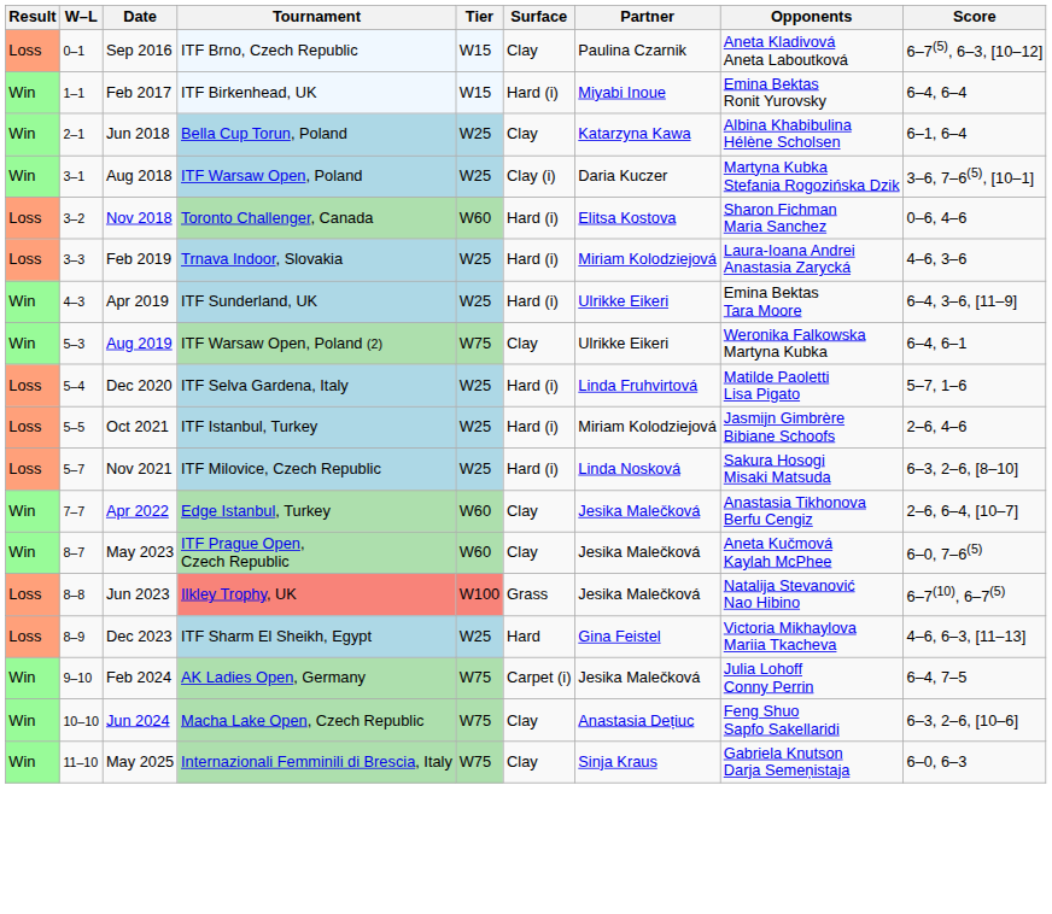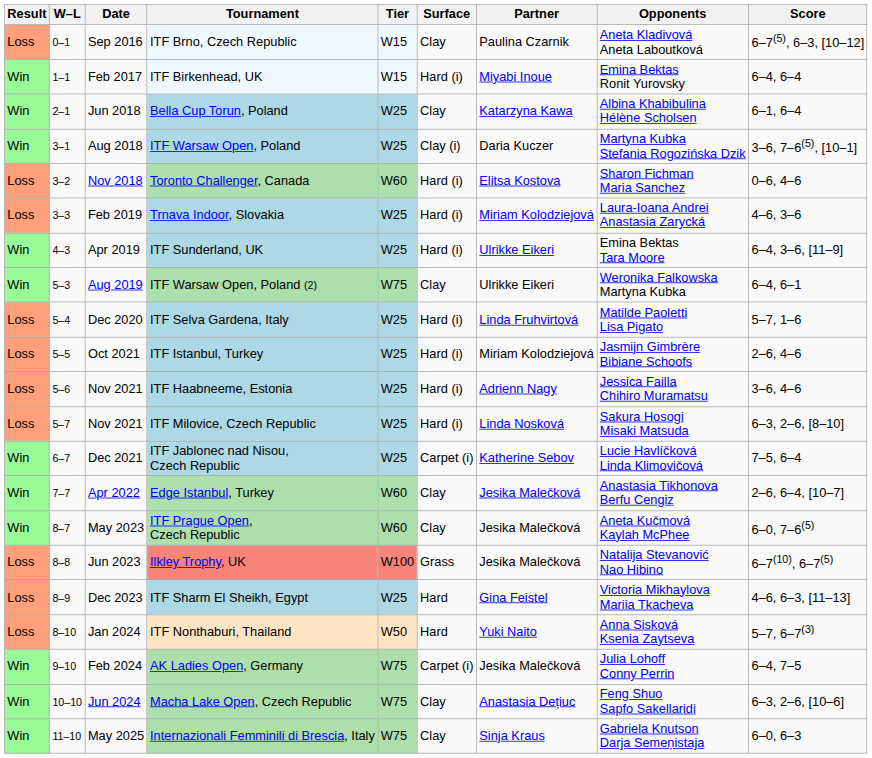 <table class="sortable wikitable">
 <tr>
 <th>Result</th>
 <th class="unsortable">W–L</th>
 <th>Date</th>
 <th>Tournament</th>
 <th>Tier</th>
 <th>Surface</th>
 <th>Partner</th>
 <th>Opponents</th>
 <th class="unsortable">Score</th>
 </tr>
 <tr>
 <td bgcolor="ffa07a">Loss</td>
 <td><small>0–1</small></td>
 <td>Sep 2016</td>
 <td style="background:#f0f8ff;">ITF Brno, Czech Republic</td>
 <td style="background:#f0f8ff;">W15</td>
 <td>Clay</td>
 <td> Paulina Czarnik</td>
 <td> <a href='#'>Aneta Kladivová</a> <br>  Aneta Laboutková</td>
 <td>6–7<sup>(5)</sup>, 6–3, [10–12]</td>
 </tr>
 <tr>
 <td style="background:#98fb98;">Win</td>
 <td><small>1–1</small></td>
 <td>Feb 2017</td>
 <td style="background:#f0f8ff;">ITF Birkenhead, UK</td>
 <td style="background:#f0f8ff;">W15</td>
 <td>Hard (i)</td>
 <td> <a href='#'>Miyabi Inoue</a></td>
 <td> <a href='#'>Emina Bektas</a> <br>  Ronit Yurovsky</td>
 <td>6–4, 6–4</td>
 </tr>
 <tr>
 <td style="background:#98fb98;">Win</td>
 <td><small>2–1</small></td>
 <td>Jun 2018</td>
 <td style="background:lightblue;"><a href='#'>Bella Cup Torun</a>, Poland</td>
 <td style="background:lightblue;">W25</td>
 <td>Clay</td>
 <td> <a href='#'>Katarzyna Kawa</a></td>
 <td> <a href='#'>Albina Khabibulina</a> <br>  <a href='#'>Hélène Scholsen</a></td>
 <td>6–1, 6–4</td>
 </tr>
 <tr>
 <td style="background:#98fb98;">Win</td>
 <td><small>3–1</small></td>
 <td>Aug 2018</td>
 <td style="background:lightblue;"><a href='#'>ITF Warsaw Open</a>, Poland</td>
 <td style="background:lightblue;">W25</td>
 <td>Clay (i)</td>
 <td> Daria Kuczer</td>
 <td> <a href='#'>Martyna Kubka</a> <br>  <a href='#'>Stefania Rogozińska Dzik</a></td>
 <td>3–6, 7–6<sup>(5)</sup>, [10–1]</td>
 </tr>
 <tr>
 <td bgcolor="FFA07A">Loss</td>
 <td><small>3–2</small></td>
 <td><a href='#'>Nov 2018</a></td>
 <td style="background:#addfad;"><a href='#'>Toronto Challenger</a>, Canada</td>
 <td style="background:#addfad;">W60</td>
 <td>Hard (i)</td>
 <td> <a href='#'>Elitsa Kostova</a></td>
 <td> <a href='#'>Sharon Fichman</a> <br>  <a href='#'>Maria Sanchez</a></td>
 <td>0–6, 4–6</td>
 </tr>
 <tr>
 <td bgcolor="FFA07A">Loss</td>
 <td><small>3–3</small></td>
 <td>Feb 2019</td>
 <td style="background:lightblue;"><a href='#'>Trnava Indoor</a>, Slovakia</td>
 <td style="background:lightblue;">W25</td>
 <td>Hard (i)</td>
 <td> <a href='#'>Miriam Kolodziejová</a></td>
 <td> <a href='#'>Laura-Ioana Andrei</a> <br>  <a href='#'>Anastasia Zarycká</a></td>
 <td>4–6, 3–6</td>
 </tr>
 <tr>
 <td style="background:#98fb98;">Win</td>
 <td><small>4–3</small></td>
 <td>Apr 2019</td>
 <td style="background:lightblue;">ITF Sunderland, UK</td>
 <td style="background:lightblue;">W25</td>
 <td>Hard (i)</td>
 <td> <a href='#'>Ulrikke Eikeri</a></td>
 <td> Emina Bektas <br>  <a href='#'>Tara Moore</a></td>
 <td>6–4, 3–6, [11–9]</td>
 </tr>
 <tr>
 <td style="background:#98fb98;">Win</td>
 <td><small>5–3</small></td>
 <td><a href='#'>Aug 2019</a></td>
 <td style="background:#addfad;">ITF Warsaw Open, Poland <small>(2)</small></td>
 <td style="background:#addfad;">W75</td>
 <td>Clay</td>
 <td> Ulrikke Eikeri</td>
 <td> <a href='#'>Weronika Falkowska</a> <br>  Martyna Kubka</td>
 <td>6–4, 6–1</td>
 </tr>
 <tr>
 <td bgcolor="FFA07A">Loss</td>
 <td><small>5–4</small></td>
 <td>Dec 2020</td>
 <td style="background:lightblue;">ITF Selva Gardena, Italy</td>
 <td style="background:lightblue;">W25</td>
 <td>Hard (i)</td>
 <td> <a href='#'>Linda Fruhvirtová</a></td>
 <td> <a href='#'>Matilde Paoletti</a> <br>  <a href='#'>Lisa Pigato</a></td>
 <td>5–7, 1–6</td>
 </tr>
 <tr>
 <td bgcolor="FFA07A">Loss</td>
 <td><small>5–5</small></td>
 <td>Oct 2021</td>
 <td style="background:lightblue;">ITF Istanbul, Turkey</td>
 <td style="background:lightblue;">W25</td>
 <td>Hard (i)</td>
 <td> Miriam Kolodziejová</td>
 <td> <a href='#'>Jasmijn Gimbrère</a> <br>  <a href='#'>Bibiane Schoofs</a></td>
 <td>2–6, 4–6</td>
 </tr>
 <tr>
 <td bgcolor="FFA07A">Loss</td>
+<td><small>5–6</small></td>
+<td>Nov 2021</td>
+<td style="background:lightblue;">ITF Haabneeme, Estonia</td>
+<td style="background:lightblue;">W25</td>
+<td>Hard (i)</td>
+<td> <a href='#'>Adrienn Nagy</a></td>
+<td> <a href='#'>Jessica Failla</a> <br>  <a href='#'>Chihiro Muramatsu</a></td>
+<td>3–6, 4–6</td>
+</tr>
+<tr>
+<td bgcolor="FFA07A">Loss</td>
 <td><small>5–7</small></td>
 <td>Nov 2021</td>
 <td style="background:lightblue;">ITF Milovice, Czech Republic</td>
 <td style="background:lightblue;">W25</td>
 <td>Hard (i)</td>
 <td> <a href='#'>Linda Nosková</a></td>
 <td> <a href='#'>Sakura Hosogi</a> <br>  <a href='#'>Misaki Matsuda</a></td>
 <td>6–3, 2–6, [8–10]</td>
+</tr>
+<tr>
+<td style="background:#98fb98;">Win</td>
+<td><small>6–7</small></td>
+<td>Dec 2021</td>
+<td style="background:lightblue;">ITF Jablonec nad Nisou, <br>Czech Republic</td>
+<td style="background:lightblue;">W25</td>
+<td>Carpet (i)</td>
+<td> <a href='#'>Katherine Sebov</a></td>
+<td> <a href='#'>Lucie Havlíčková</a> <br>  <a href='#'>Linda Klimovičová</a></td>
+<td>7–5, 6–4</td>
 </tr>
 <tr>
 <td style="background:#98fb98;">Win</td>
 <td><small>7–7</small></td>
 <td><a href='#'>Apr 2022</a></td>
 <td style="background:#addfad;"><a href='#'>Edge Istanbul</a>, Turkey</td>
 <td style="background:#addfad;">W60</td>
 <td>Clay</td>
 <td> <a href='#'>Jesika Malečková</a></td>
 <td> <a href='#'>Anastasia Tikhonova</a> <br>  <a href='#'>Berfu Cengiz</a></td>
 <td>2–6, 6–4, [10–7]</td>
 </tr>
 <tr>
 <td style="background:#98fb98;">Win</td>
 <td><small>8–7</small></td>
 <td>May 2023</td>
 <td style="background:#addfad;"><a href='#'>ITF Prague Open</a>, <br>Czech Republic</td>
 <td style="background:#addfad;">W60</td>
 <td>Clay</td>
 <td> Jesika Malečková</td>
 <td> <a href='#'>Aneta Kučmová</a> <br>  <a href='#'>Kaylah McPhee</a></td>
 <td>6–0, 7–6<sup>(5)</sup></td>
 </tr>
 <tr>
 <td bgcolor="ffa07a">Loss</td>
 <td><small>8–8</small></td>
 <td>Jun 2023</td>
 <td style=background:#f88379;><a href='#'>Ilkley Trophy</a>, UK</td>
 <td style=background:#f88379;>W100</td>
 <td>Grass</td>
 <td> Jesika Malečková</td>
 <td> <a href='#'>Natalija Stevanović</a> <br>  <a href='#'>Nao Hibino</a></td>
 <td>6–7<sup>(10)</sup>, 6–7<sup>(5)</sup></td>
 </tr>
 <tr>
 <td bgcolor="ffa07a">Loss</td>
 <td><small>8–9</small></td>
 <td>Dec 2023</td>
 <td style="background:lightblue;">ITF Sharm El Sheikh, Egypt</td>
 <td style="background:lightblue;">W25</td>
 <td>Hard</td>
 <td> <a href='#'>Gina Feistel</a></td>
 <td> <a href='#'>Victoria Mikhaylova</a> <br>  <a href='#'>Mariia Tkacheva</a></td>
 <td>4–6, 6–3, [11–13]</td>
 </tr>
 <tr>
+<td bgcolor="ffa07a">Loss</td>
+<td><small>8–10</small></td>
+<td>Jan 2024</td>
+<td style="background:#ffe4c4;">ITF Nonthaburi, Thailand</td>
+<td style="background:#ffe4c4;">W50</td>
+<td>Hard</td>
+<td> <a href='#'>Yuki Naito</a></td>
+<td> <a href='#'>Anna Sisková</a> <br>  <a href='#'>Ksenia Zaytseva</a></td>
+<td>5–7, 6–7<sup>(3)</sup></td>
+</tr>
+<tr>
 <td style="background:#98fb98;">Win</td>
 <td><small>9–10</small></td>
 <td>Feb 2024</td>
 <td style="background:#addfad;"><a href='#'>AK Ladies Open</a>, Germany</td>
 <td style="background:#addfad;">W75</td>
 <td>Carpet (i)</td>
 <td> Jesika Malečková</td>
 <td> <a href='#'>Julia Lohoff</a> <br>  <a href='#'>Conny Perrin</a></td>
 <td>6–4, 7–5</td>
 </tr>
 <tr>
 <td style="background:#98fb98;">Win</td>
 <td><small>10–10</small></td>
 <td><a href='#'>Jun 2024</a></td>
 <td style="background:#addfad;"><a href='#'>Macha Lake Open</a>, Czech Republic</td>
 <td style="background:#addfad;">W75</td>
 <td>Clay</td>
 <td> <a href='#'>Anastasia Dețiuc</a></td>
 <td> <a href='#'>Feng Shuo</a> <br>  <a href='#'>Sapfo Sakellaridi</a></td>
 <td>6–3, 2–6, [10–6]</td>
 </tr>
 <tr>
 <td style="background:#98FB98;">Win</td>
 <td><small>11–10</small></td>
 <td>May 2025</td>
 <td style="background:#addfad;"><a href='#'>Internazionali Femminili di Brescia</a>, Italy</td>
 <td style="background:#addfad;">W75</td>
 <td>Clay</td>
 <td> <a href='#'>Sinja Kraus</a></td>
 <td> <a href='#'>Gabriela Knutson</a> <br>  <a href='#'>Darja Semeņistaja</a></td>
 <td>6–0, 6–3</td>
 </tr>
 </table>
